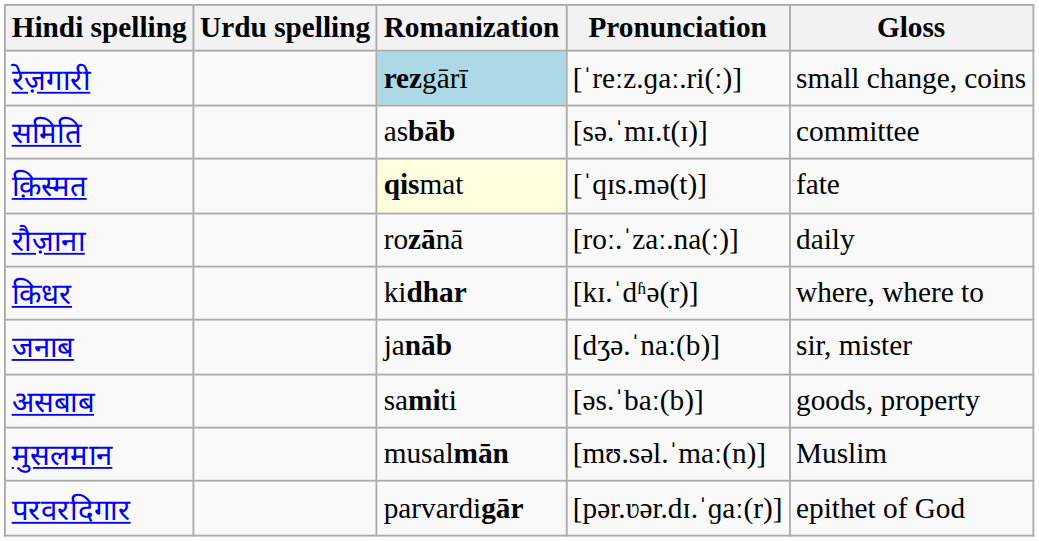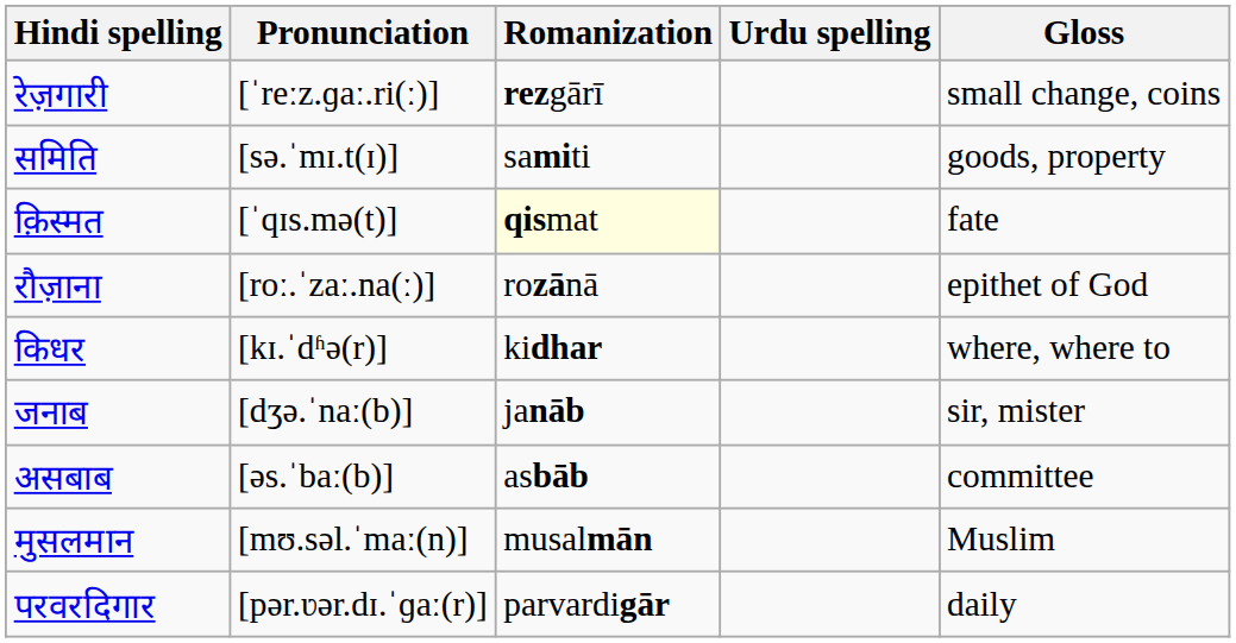 <table class="wikitable">
 <tr>
 <th>Hindi spelling</th>
+<th>Pronunciation</th>
+<th>Romanization</th>
 <th>Urdu spelling</th>
-<th>Romanization</th>
-<th>Pronunciation</th>
 <th>Gloss</th>
 </tr>
 <tr>
 <td><a href='#'>रेज़गारी</a></td>
+<td>[ˈreːz.ɡaː.ri(ː)]</td>
+<td><strong>rez</strong>gārī</td>
 <td></td>
-<td style="background: lightblue;"><strong>rez</strong>gārī</td>
-<td>[ˈreːz.ɡaː.ri(ː)]</td>
 <td>small change, coins</td>
 </tr>
 <tr>
 <td><a href='#'>समिति</a></td>
+<td>[sə.ˈmɪ.t(ɪ)]</td>
+<td>sa<strong>mi</strong>ti</td>
 <td></td>
-<td>as<strong>bāb</strong></td>
-<td>[sə.ˈmɪ.t(ɪ)]</td>
-<td>committee</td>
+<td>goods, property</td>
 </tr>
 <tr>
 <td><a href='#'>क़िस्मत</a></td>
+<td>[ˈqɪs.mə(t)]</td>
+<td style="background: lightyellow;"><strong>qis</strong>mat</td>
 <td></td>
-<td style="background: lightyellow;"><strong>qis</strong>mat</td>
-<td>[ˈqɪs.mə(t)]</td>
 <td>fate</td>
 </tr>
 <tr>
 <td><a href='#'>रौज़ाना</a></td>
+<td>[roː.ˈzaː.na(ː)]</td>
+<td>ro<strong>zā</strong>nā</td>
 <td></td>
-<td>ro<strong>zā</strong>nā</td>
-<td>[roː.ˈzaː.na(ː)]</td>
-<td>daily</td>
+<td>epithet of God</td>
 </tr>
 <tr>
 <td><a href='#'>किधर</a></td>
+<td>[kɪ.ˈdʱə(r)]</td>
+<td>ki<strong>dhar</strong></td>
 <td></td>
-<td>ki<strong>dhar</strong></td>
-<td>[kɪ.ˈdʱə(r)]</td>
 <td>where, where to</td>
 </tr>
 <tr>
 <td><a href='#'>जनाब</a></td>
+<td>[dʒə.ˈnaː(b)]</td>
+<td>ja<strong>nāb</strong></td>
 <td></td>
-<td>ja<strong>nāb</strong></td>
-<td>[dʒə.ˈnaː(b)]</td>
 <td>sir, mister</td>
 </tr>
 <tr>
 <td><a href='#'>असबाब</a></td>
+<td>[əs.ˈbaː(b)]</td>
+<td>as<strong>bāb</strong></td>
 <td></td>
-<td>sa<strong>mi</strong>ti</td>
-<td>[əs.ˈbaː(b)]</td>
-<td>goods, property</td>
+<td>committee</td>
 </tr>
 <tr>
 <td><a href='#'>मुसलमान</a></td>
+<td>[mʊ.səl.ˈmaː(n)]</td>
+<td>musal<strong>mān</strong></td>
 <td></td>
-<td>musal<strong>mān</strong></td>
-<td>[mʊ.səl.ˈmaː(n)]</td>
 <td>Muslim</td>
 </tr>
 <tr>
 <td><a href='#'>परवरदिगार</a></td>
+<td>[pər.ʋər.dɪ.ˈɡaː(r)]</td>
+<td>parvardi<strong>gār</strong></td>
 <td></td>
-<td>parvardi<strong>gār</strong></td>
-<td>[pər.ʋər.dɪ.ˈɡaː(r)]</td>
-<td>epithet of God</td>
+<td>daily</td>
 </tr>
 </table>
